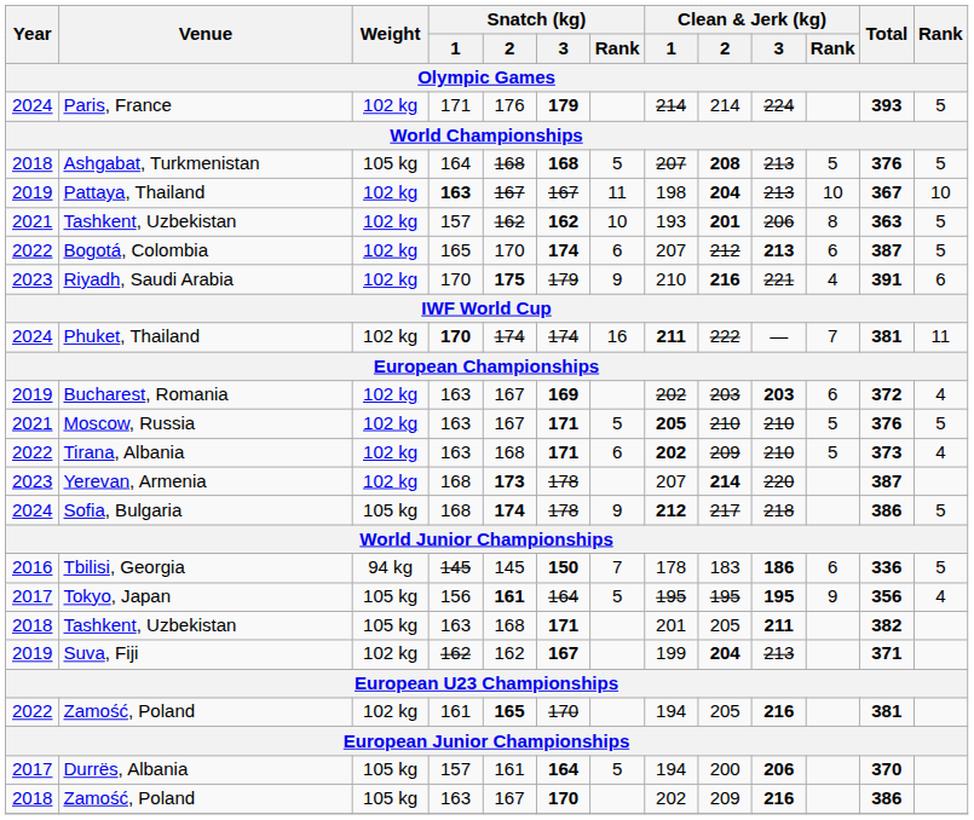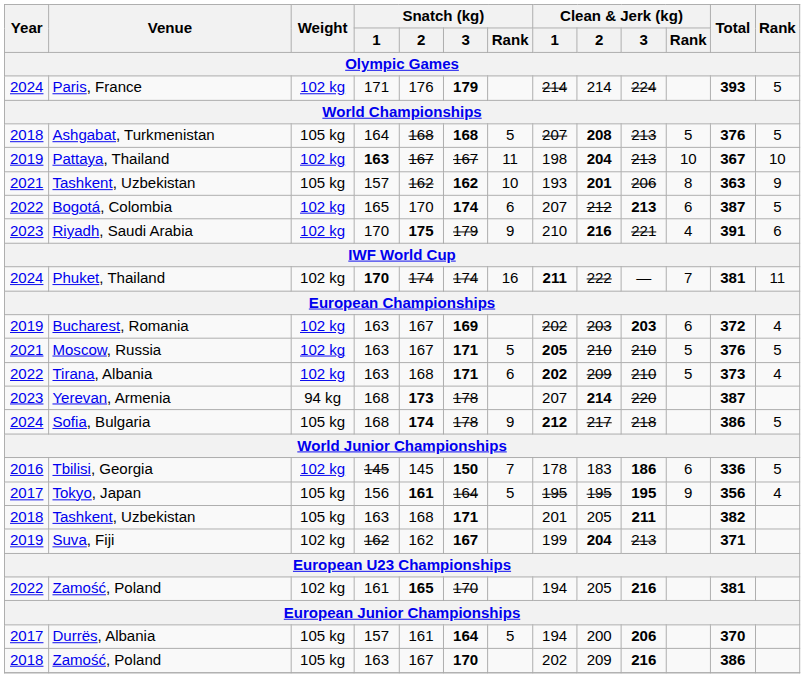 <table class = "wikitable" style="text-align:center;">
 <tr>
 <th rowspan=2 width=40>Year</th>
 <th rowspan=2 width=250>Venue</th>
 <th rowspan=2 width=60>Weight</th>
 <th colspan=4>Snatch (kg)</th>
 <th colspan=4>Clean & Jerk (kg)</th>
 <th rowspan=2 width=40>Total</th>
 <th rowspan=2 width=40>Rank</th>
 </tr>
 <tr>
 <th width=40>1</th>
 <th width=40>2</th>
 <th width=40>3</th>
 <th width=40>Rank</th>
 <th width=40>1</th>
 <th width=40>2</th>
 <th width=40>3</th>
 <th width=40>Rank</th>
 </tr>
 <tr>
 <th colspan=13><a href='#'>Olympic Games</a></th>
 </tr>
 <tr>
 <td><a href='#'>2024</a></td>
 <td align=left><a href='#'>Paris</a>, France</td>
 <td><a href='#'>102 kg</a></td>
 <td>171</td>
 <td>176</td>
 <td><strong>179</strong></td>
 <td></td>
 <td><s>214</s></td>
 <td>214</td>
 <td><s>224</s></td>
 <td></td>
 <td><strong>393</strong></td>
 <td>5</td>
 </tr>
 <tr>
 <th colspan=13><a href='#'>World Championships</a></th>
 </tr>
 <tr>
 <td><a href='#'>2018</a></td>
 <td align=left><a href='#'>Ashgabat</a>, Turkmenistan</td>
 <td>105 kg</td>
 <td>164</td>
 <td><s>168</s></td>
 <td><strong>168</strong></td>
 <td>5</td>
 <td><s>207</s></td>
 <td><strong>208</strong></td>
 <td><s>213</s></td>
 <td>5</td>
 <td><strong>376</strong></td>
 <td>5</td>
 </tr>
 <tr>
 <td><a href='#'>2019</a></td>
 <td align=left><a href='#'>Pattaya</a>, Thailand</td>
 <td><a href='#'>102 kg</a></td>
 <td><strong>163</strong></td>
 <td><s>167</s></td>
 <td><s>167</s></td>
 <td>11</td>
 <td>198</td>
 <td><strong>204</strong></td>
 <td><s>213</s></td>
 <td>10</td>
 <td><strong>367</strong></td>
 <td>10</td>
 </tr>
 <tr>
 <td><a href='#'>2021</a></td>
 <td align=left><a href='#'>Tashkent</a>, Uzbekistan</td>
-<td><a href='#'>102 kg</a></td>
+<td>105 kg</td>
 <td>157</td>
 <td><s>162</s></td>
 <td><strong>162</strong></td>
 <td>10</td>
 <td>193</td>
 <td><strong>201</strong></td>
 <td><s>206</s></td>
 <td>8</td>
 <td><strong>363</strong></td>
-<td>5</td>
+<td>9</td>
 </tr>
 <tr>
 <td><a href='#'>2022</a></td>
 <td align=left><a href='#'>Bogotá</a>, Colombia</td>
 <td><a href='#'>102 kg</a></td>
 <td>165</td>
 <td>170</td>
 <td><strong>174</strong></td>
 <td>6</td>
 <td>207</td>
 <td><s>212</s></td>
 <td><strong>213</strong></td>
 <td>6</td>
 <td><strong>387</strong></td>
 <td>5</td>
 </tr>
 <tr>
 <td><a href='#'>2023</a></td>
 <td align=left><a href='#'>Riyadh</a>, Saudi Arabia</td>
 <td><a href='#'>102 kg</a></td>
 <td>170</td>
 <td><strong>175</strong></td>
 <td><s>179</s></td>
 <td>9</td>
 <td>210</td>
 <td><strong>216</strong></td>
 <td><s>221</s></td>
 <td>4</td>
 <td><strong>391</strong></td>
 <td>6</td>
 </tr>
 <tr>
 <th colspan=13><a href='#'>IWF World Cup</a></th>
 </tr>
 <tr>
 <td><a href='#'>2024</a></td>
 <td align=left><a href='#'>Phuket</a>, Thailand</td>
 <td>102 kg</td>
 <td><strong>170</strong></td>
 <td><s>174</s></td>
 <td><s>174</s></td>
 <td>16</td>
 <td><strong>211</strong></td>
 <td><s>222</s></td>
 <td>—</td>
 <td>7</td>
 <td><strong>381</strong></td>
 <td>11</td>
 </tr>
 <tr>
 <th colspan=13><a href='#'>European Championships</a></th>
 </tr>
 <tr>
 <td><a href='#'>2019</a></td>
 <td align=left><a href='#'>Bucharest</a>, Romania</td>
 <td><a href='#'>102 kg</a></td>
 <td>163</td>
 <td>167</td>
 <td><strong>169</strong></td>
 <td></td>
 <td><s>202</s></td>
 <td><s>203</s></td>
 <td><strong>203</strong></td>
 <td>6</td>
 <td><strong>372</strong></td>
 <td>4</td>
 </tr>
 <tr>
 <td><a href='#'>2021</a></td>
 <td align=left><a href='#'>Moscow</a>, Russia</td>
 <td><a href='#'>102 kg</a></td>
 <td>163</td>
 <td>167</td>
 <td><strong>171</strong></td>
 <td>5</td>
 <td><strong>205</strong></td>
 <td><s>210</s></td>
 <td><s>210</s></td>
 <td>5</td>
 <td><strong>376</strong></td>
 <td>5</td>
 </tr>
 <tr>
 <td><a href='#'>2022</a></td>
 <td align=left><a href='#'>Tirana</a>, Albania</td>
 <td><a href='#'>102 kg</a></td>
 <td>163</td>
 <td>168</td>
 <td><strong>171</strong></td>
 <td>6</td>
 <td><strong>202</strong></td>
 <td><s>209</s></td>
 <td><s>210</s></td>
 <td>5</td>
 <td><strong>373</strong></td>
 <td>4</td>
 </tr>
 <tr>
 <td><a href='#'>2023</a></td>
 <td align=left><a href='#'>Yerevan</a>, Armenia</td>
-<td><a href='#'>102 kg</a></td>
+<td>94 kg</td>
 <td>168</td>
 <td><strong>173</strong></td>
 <td><s>178</s></td>
 <td></td>
 <td>207</td>
 <td><strong>214</strong></td>
 <td><s>220</s></td>
 <td></td>
 <td><strong>387</strong></td>
 <td></td>
 </tr>
 <tr>
 <td><a href='#'>2024</a></td>
 <td align="left"><a href='#'>Sofia</a>, Bulgaria</td>
 <td>105 kg</td>
 <td>168</td>
 <td><strong>174</strong></td>
 <td><s>178</s></td>
 <td>9</td>
 <td><strong>212</strong></td>
 <td><s>217</s></td>
 <td><s>218</s></td>
 <td></td>
 <td><strong>386</strong></td>
 <td>5</td>
 </tr>
 <tr>
 <th colspan=13><a href='#'>World Junior Championships</a></th>
 </tr>
 <tr>
 <td><a href='#'>2016</a></td>
 <td align=left><a href='#'>Tbilisi</a>, Georgia</td>
-<td>94 kg</td>
+<td><a href='#'>102 kg</a></td>
 <td><s>145</s></td>
 <td>145</td>
 <td><strong>150</strong></td>
 <td>7</td>
 <td>178</td>
 <td>183</td>
 <td><strong>186</strong></td>
 <td>6</td>
 <td><strong>336</strong></td>
 <td>5</td>
 </tr>
 <tr>
 <td><a href='#'>2017</a></td>
 <td align=left><a href='#'>Tokyo</a>, Japan</td>
 <td>105 kg</td>
 <td>156</td>
 <td><strong>161</strong></td>
 <td><s>164</s></td>
 <td>5</td>
 <td><s>195</s></td>
 <td><s>195</s></td>
 <td><strong>195</strong></td>
 <td>9</td>
 <td><strong>356</strong></td>
 <td>4</td>
 </tr>
 <tr>
 <td><a href='#'>2018</a></td>
 <td align=left><a href='#'>Tashkent</a>, Uzbekistan</td>
 <td>105 kg</td>
 <td>163</td>
 <td>168</td>
 <td><strong>171</strong></td>
 <td></td>
 <td>201</td>
 <td>205</td>
 <td><strong>211</strong></td>
 <td></td>
 <td><strong>382</strong></td>
 <td></td>
 </tr>
 <tr>
 <td><a href='#'>2019</a></td>
 <td align=left><a href='#'>Suva</a>, Fiji</td>
 <td>102 kg</td>
 <td><s>162</s></td>
 <td>162</td>
 <td><strong>167</strong></td>
 <td></td>
 <td>199</td>
 <td><strong>204</strong></td>
 <td><s>213</s></td>
 <td></td>
 <td><strong>371</strong></td>
 <td></td>
 </tr>
 <tr>
 <th colspan=13><a href='#'>European U23 Championships</a></th>
 </tr>
 <tr>
 <td><a href='#'>2022</a></td>
 <td align=left><a href='#'>Zamość</a>, Poland</td>
 <td>102 kg</td>
 <td>161</td>
 <td><strong>165</strong></td>
 <td><s>170</s></td>
 <td></td>
 <td>194</td>
 <td>205</td>
 <td><strong>216</strong></td>
 <td></td>
 <td><strong>381</strong></td>
 <td></td>
 </tr>
 <tr>
 <th colspan=13><a href='#'>European Junior Championships</a></th>
 </tr>
 <tr>
 <td><a href='#'>2017</a></td>
 <td align=left><a href='#'>Durrës</a>, Albania</td>
 <td>105 kg</td>
 <td>157</td>
 <td>161</td>
 <td><strong>164</strong></td>
 <td>5</td>
 <td>194</td>
 <td>200</td>
 <td><strong>206</strong></td>
 <td></td>
 <td><strong>370</strong></td>
 <td></td>
 </tr>
 <tr>
 <td><a href='#'>2018</a></td>
 <td align=left><a href='#'>Zamość</a>, Poland</td>
 <td>105 kg</td>
 <td>163</td>
 <td>167</td>
 <td><strong>170</strong></td>
 <td></td>
 <td>202</td>
 <td>209</td>
 <td><strong>216</strong></td>
 <td></td>
 <td><strong>386</strong></td>
 <td></td>
 </tr>
 <tr>
 </tr>
 </table>
